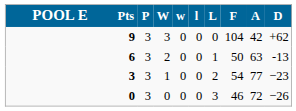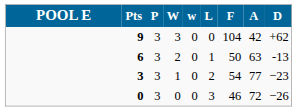 <table align=center cellpadding="3" cellspacing="0" style="background: #f9f9f9; border: 1px #aaa solid; border-collapse: collapse; font-size: 95%;" width=350>
 <tr bgcolor=#006699 style="color:white;">
 <th width=34% style=font-size:120%><strong>POOL E</strong></th>
 <th width=5%>Pts</th>
 <th width=5%>P</th>
 <th width=5%>W</th>
 <th width=5%>w</th>
-<th width=5%>l</th>
 <th width=5%>L</th>
 <th width=5%>F</th>
 <th width=5%>A</th>
 <th width=5%>D</th>
 </tr>
 <tr align=right>
 <td align=left><strong></strong></td>
 <td><strong>9</strong></td>
 <td>3</td>
 <td>3</td>
 <td>0</td>
 <td>0</td>
-<td>0</td>
 <td>104</td>
 <td>42</td>
 <td>+62</td>
 </tr>
 <tr align=right>
 <td align=left><strong></strong></td>
 <td><strong>6</strong></td>
 <td>3</td>
 <td>2</td>
-<td>0</td>
 <td>0</td>
 <td>1</td>
 <td>50</td>
 <td>63</td>
 <td>-13</td>
 </tr>
 <tr align=right>
 <td align=left></td>
 <td><strong>3</strong></td>
 <td>3</td>
 <td>1</td>
 <td>0</td>
-<td>0</td>
 <td>2</td>
 <td>54</td>
 <td>77</td>
 <td>−23</td>
 </tr>
 <tr align=right>
 <td align=left></td>
 <td><strong>0</strong></td>
 <td>3</td>
 <td>0</td>
 <td>0</td>
-<td>0</td>
 <td>3</td>
 <td>46</td>
 <td>72</td>
 <td>−26</td>
 </tr>
 </table>
